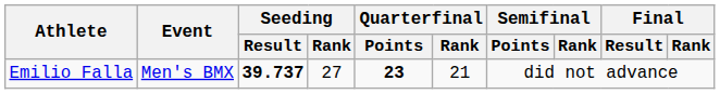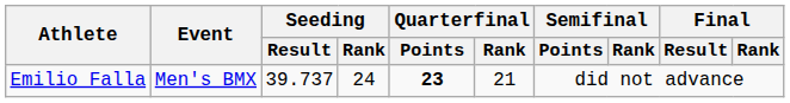 <table class="wikitable" style="font-size:90%">
 <tr>
 <th rowspan="2">Athlete</th>
 <th rowspan="2">Event</th>
 <th colspan="2">Seeding</th>
 <th colspan="2">Quarterfinal</th>
 <th colspan="2">Semifinal</th>
 <th colspan="2">Final</th>
 </tr>
 <tr style="font-size:95%">
 <th>Result</th>
 <th>Rank</th>
 <th>Points</th>
 <th>Rank</th>
 <th>Points</th>
 <th>Rank</th>
 <th>Result</th>
 <th>Rank</th>
 </tr>
 <tr align=center>
 <td align=left><a href='#'>Emilio Falla</a></td>
 <td align=left><a href='#'>Men's BMX</a></td>
-<td><strong>39.737</strong></td>
-<td>27</td>
+<td>39.737</td>
+<td>24</td>
 <td><strong>23</strong></td>
 <td>21</td>
 <td colspan="4">did not advance</td>
 </tr>
 </table>
